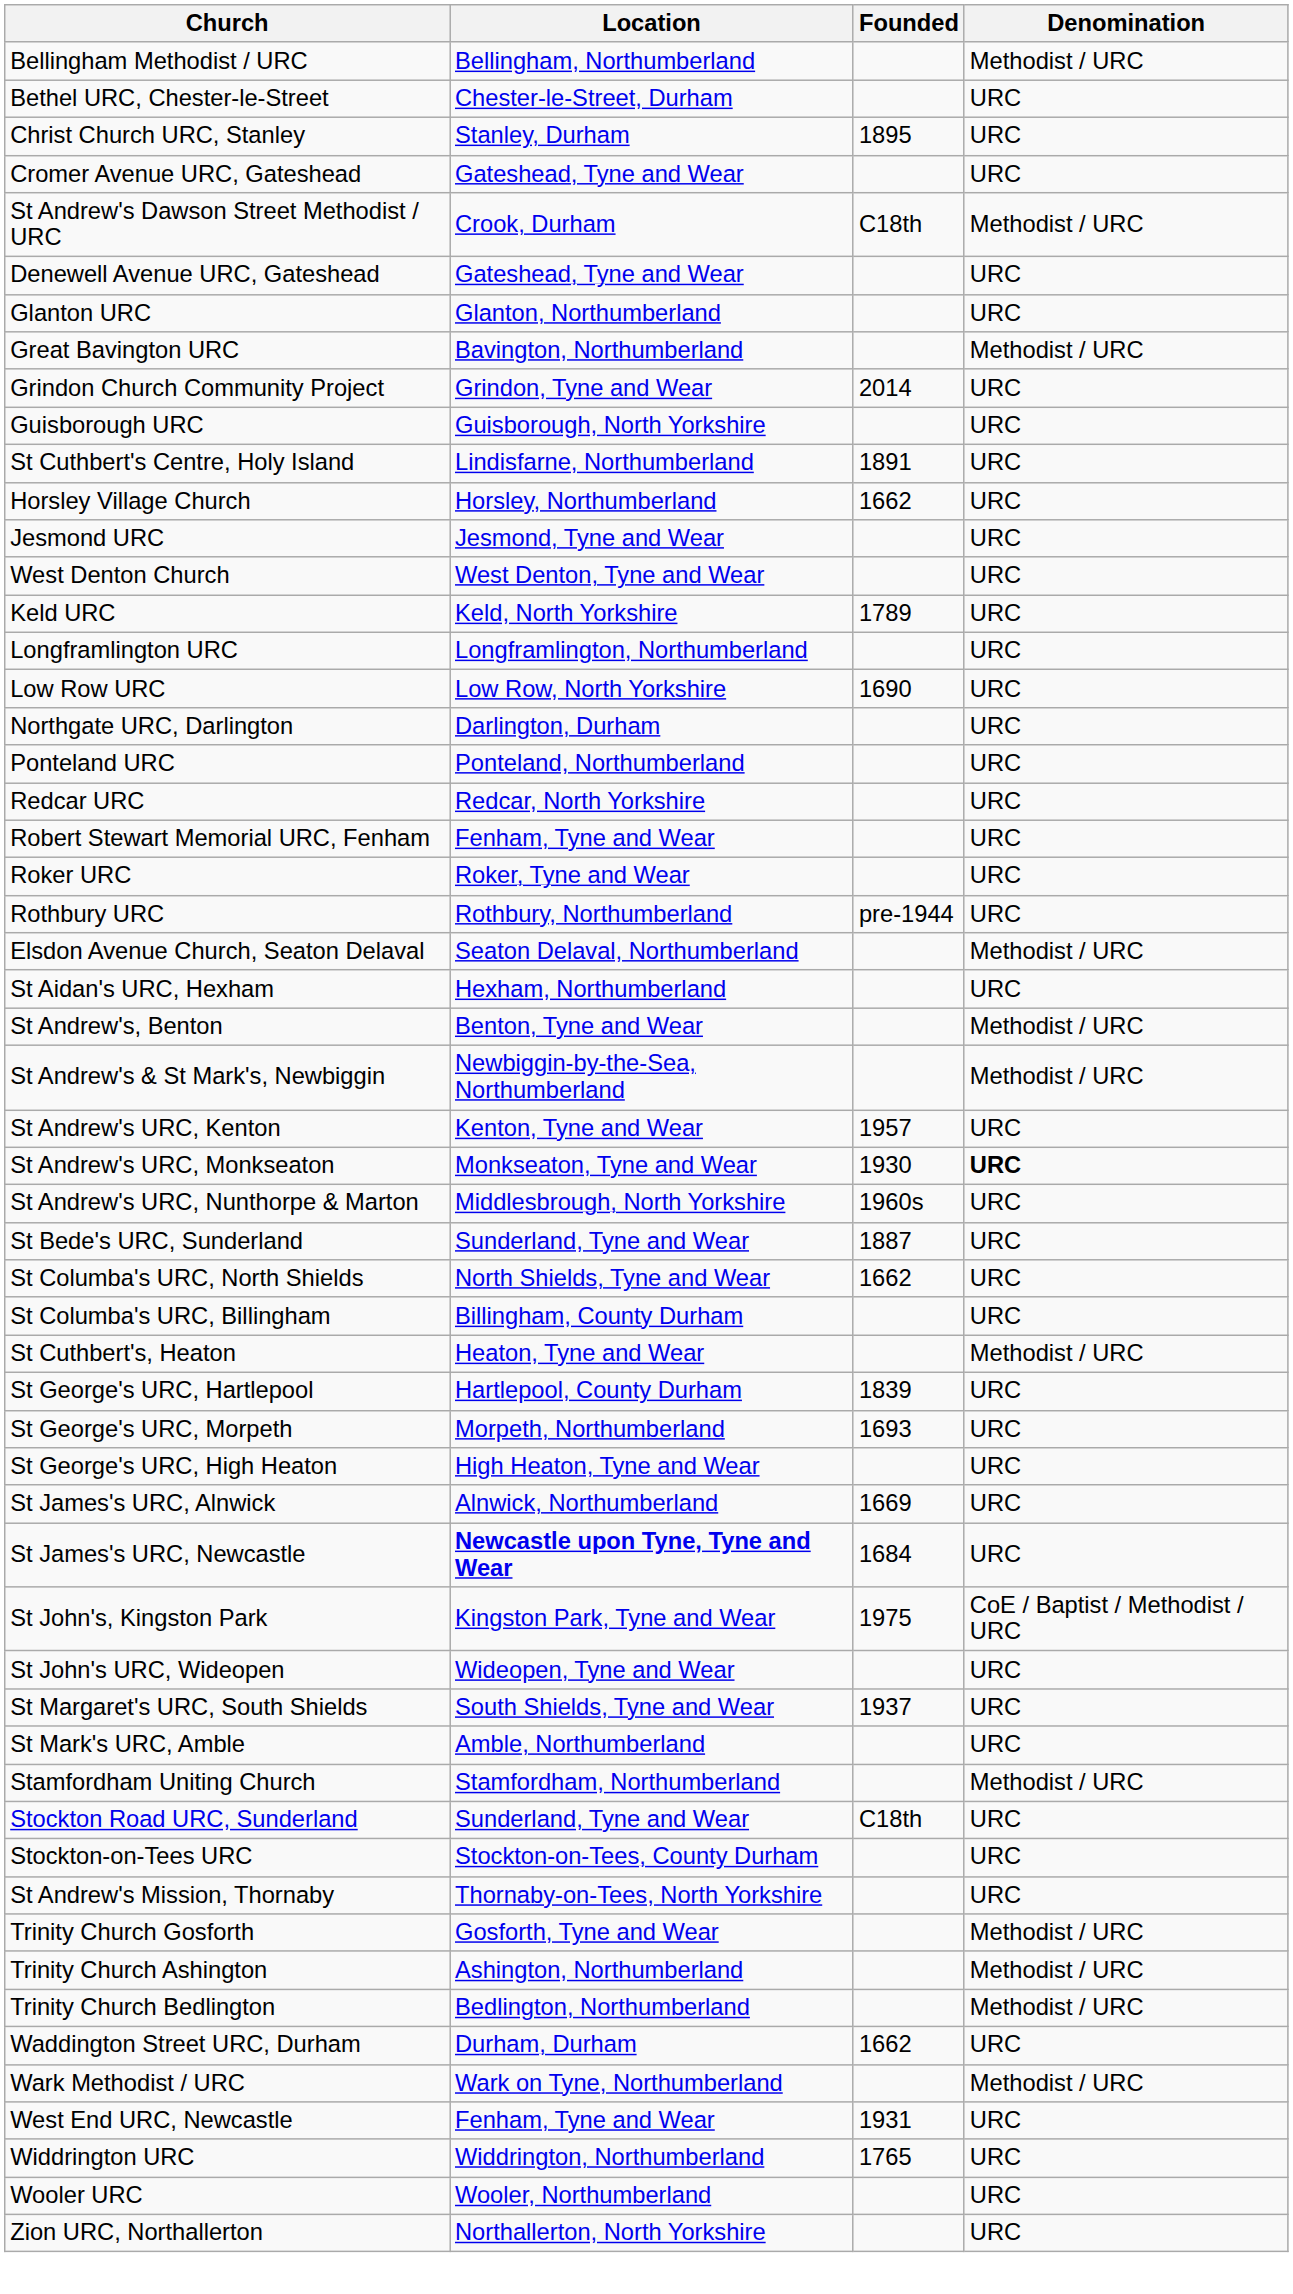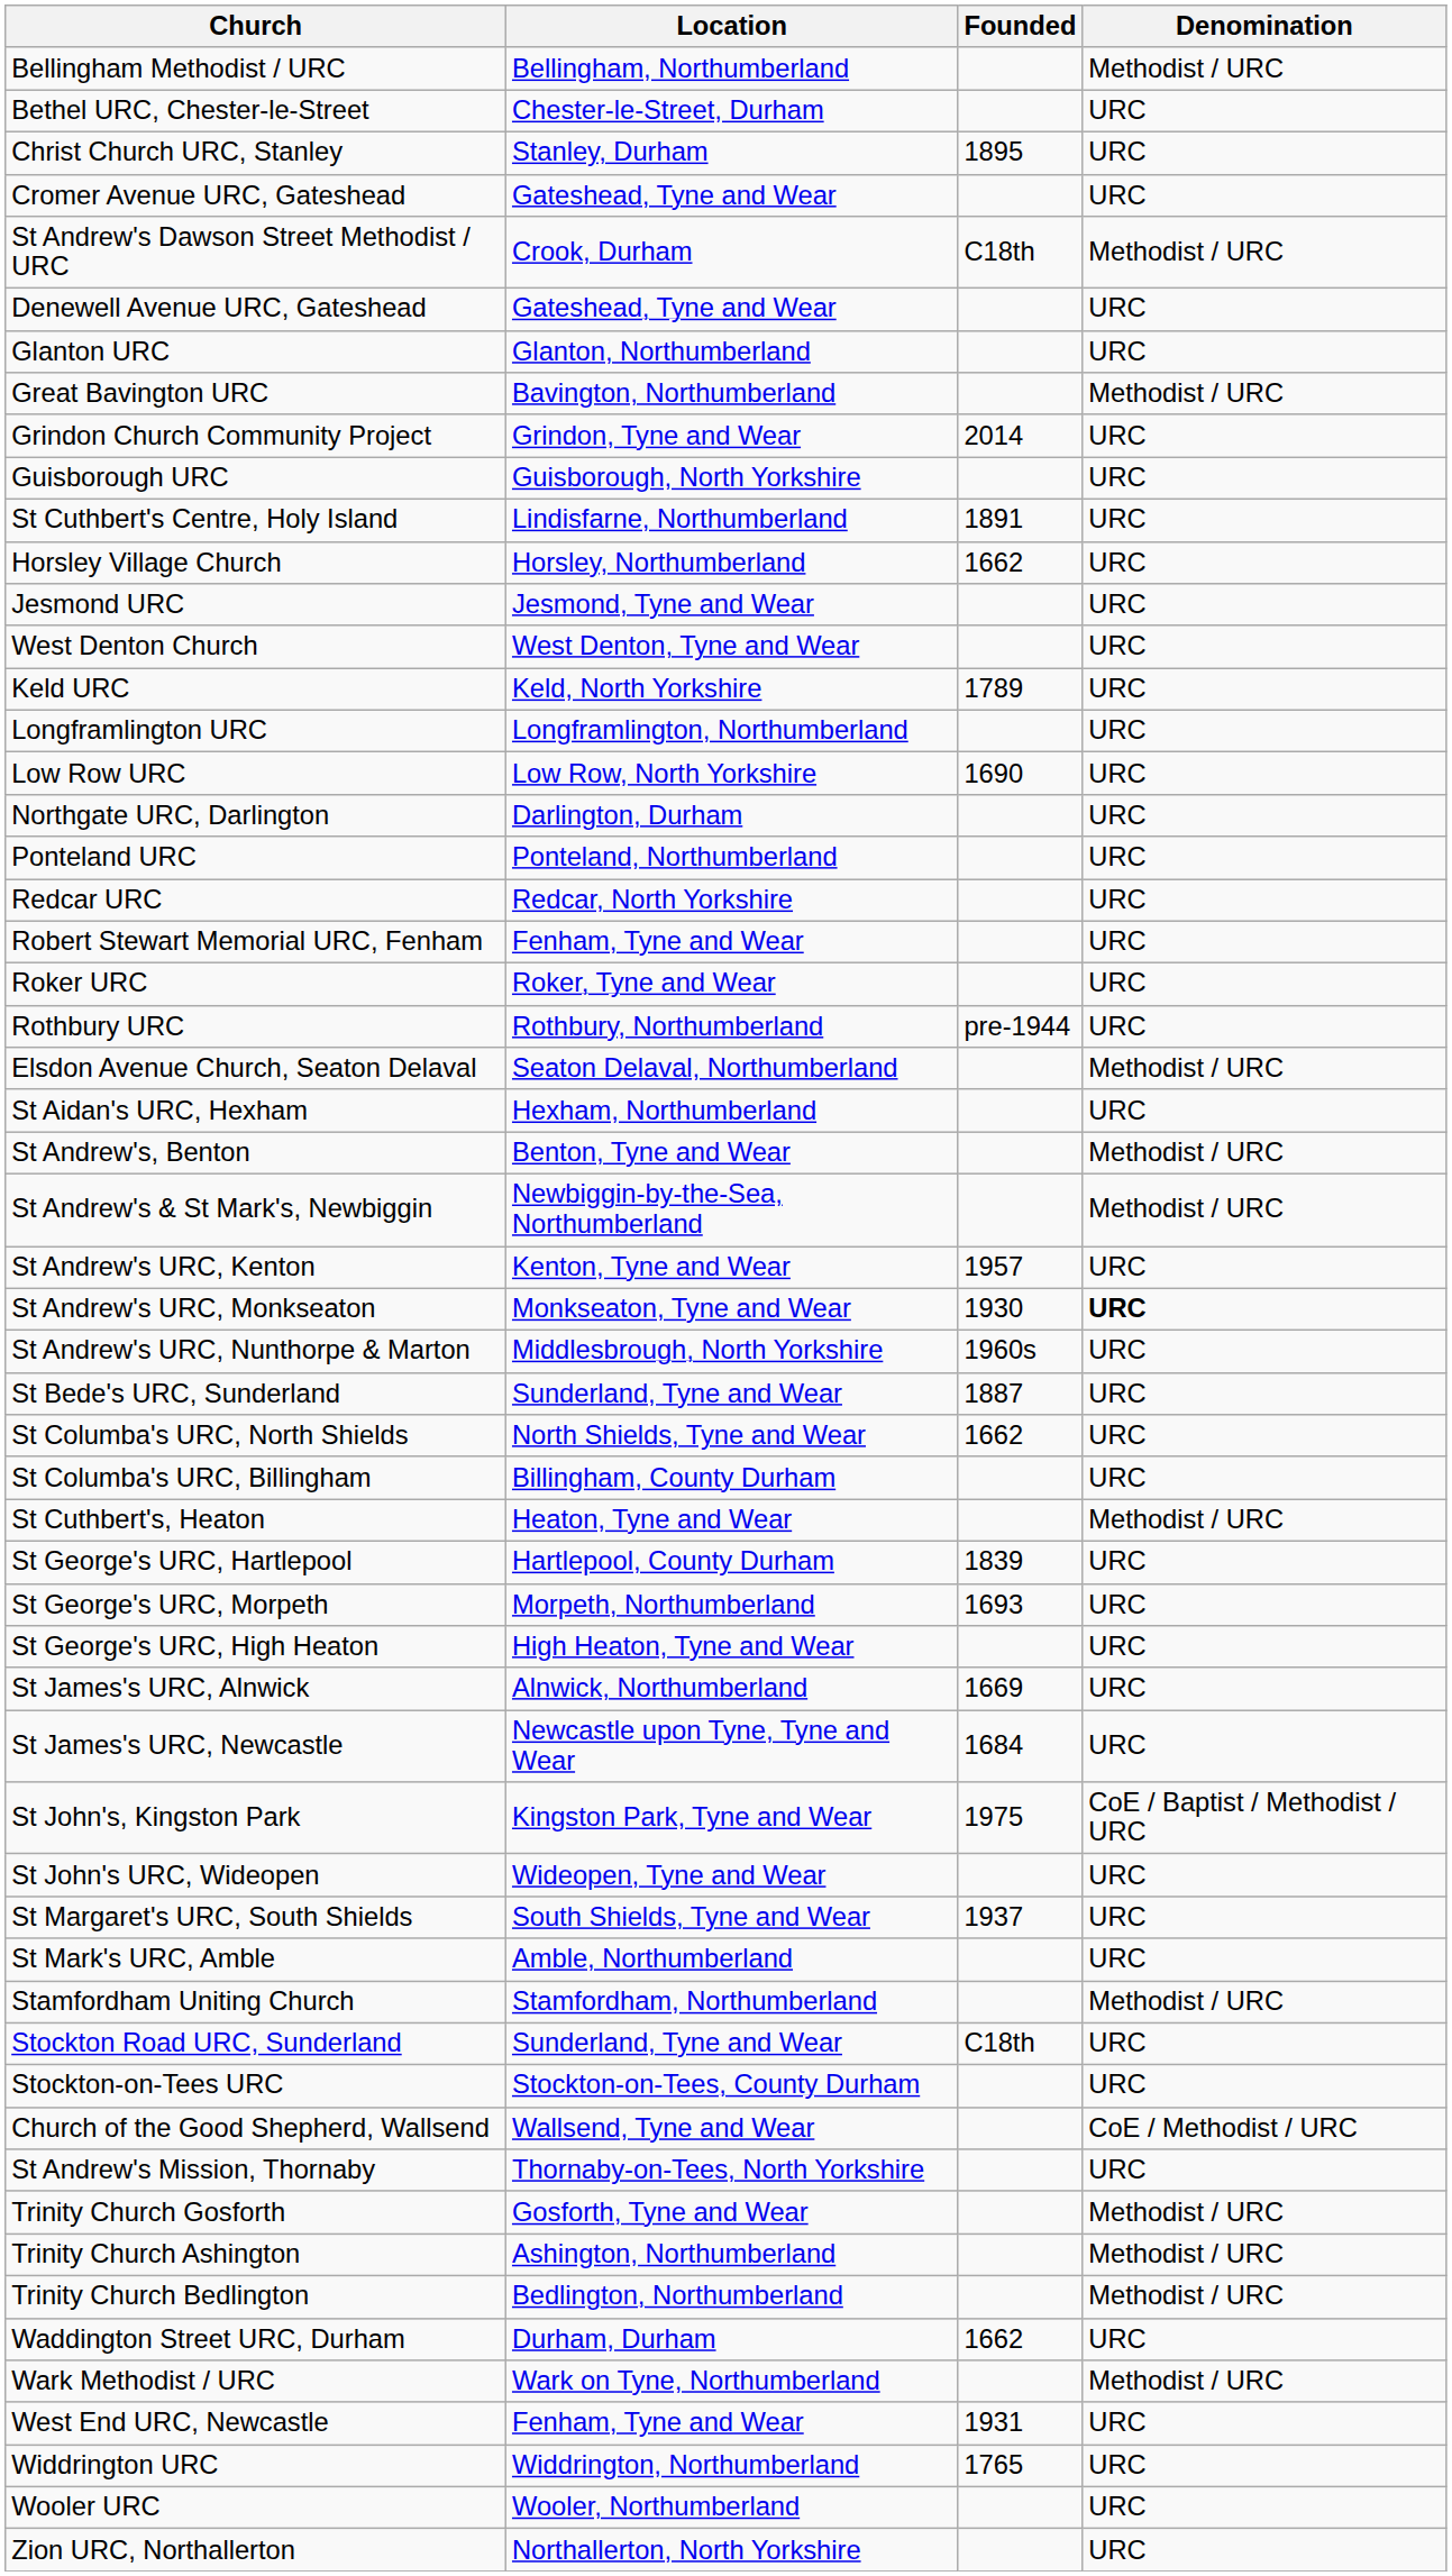 <table class="wikitable sortable">
 <tr>
 <th>Church</th>
 <th>Location</th>
 <th>Founded</th>
 <th>Denomination</th>
 </tr>
 <tr>
 <td>Bellingham Methodist / URC</td>
 <td><a href='#'>Bellingham, Northumberland</a></td>
 <td></td>
 <td>Methodist / URC</td>
 </tr>
 <tr>
 <td>Bethel URC, Chester-le-Street</td>
 <td><a href='#'>Chester-le-Street, Durham</a></td>
 <td></td>
 <td>URC</td>
 </tr>
 <tr>
 <td>Christ Church URC, Stanley</td>
 <td><a href='#'>Stanley, Durham</a></td>
 <td>1895</td>
 <td>URC</td>
 </tr>
 <tr>
 <td>Cromer Avenue URC, Gateshead</td>
 <td><a href='#'>Gateshead, Tyne and Wear</a></td>
 <td></td>
 <td>URC</td>
 </tr>
 <tr>
 <td>St Andrew's Dawson Street Methodist / URC</td>
 <td><a href='#'>Crook, Durham</a></td>
 <td>C18th</td>
 <td>Methodist / URC</td>
 </tr>
 <tr>
 <td>Denewell Avenue URC, Gateshead</td>
 <td><a href='#'>Gateshead, Tyne and Wear</a></td>
 <td></td>
 <td>URC</td>
 </tr>
 <tr>
 <td>Glanton URC</td>
 <td><a href='#'>Glanton, Northumberland</a></td>
 <td></td>
 <td>URC</td>
 </tr>
 <tr>
 <td>Great Bavington URC</td>
 <td><a href='#'>Bavington, Northumberland</a></td>
 <td></td>
 <td>Methodist / URC</td>
 </tr>
 <tr>
 <td>Grindon Church Community Project</td>
 <td><a href='#'>Grindon, Tyne and Wear</a></td>
 <td>2014</td>
 <td>URC</td>
 </tr>
 <tr>
 <td>Guisborough URC</td>
 <td><a href='#'>Guisborough, North Yorkshire</a></td>
 <td></td>
 <td>URC</td>
 </tr>
 <tr>
 <td>St Cuthbert's Centre, Holy Island</td>
 <td><a href='#'>Lindisfarne, Northumberland</a></td>
 <td>1891</td>
 <td>URC</td>
 </tr>
 <tr>
 <td>Horsley Village Church</td>
 <td><a href='#'>Horsley, Northumberland</a></td>
 <td>1662</td>
 <td>URC</td>
 </tr>
 <tr>
 <td>Jesmond URC</td>
 <td><a href='#'>Jesmond, Tyne and Wear</a></td>
 <td></td>
 <td>URC</td>
 </tr>
 <tr>
 <td>West Denton Church</td>
 <td><a href='#'>West Denton, Tyne and Wear</a></td>
 <td></td>
 <td>URC</td>
 </tr>
 <tr>
 <td>Keld URC</td>
 <td><a href='#'>Keld, North Yorkshire</a></td>
 <td>1789</td>
 <td>URC</td>
 </tr>
 <tr>
 <td>Longframlington URC</td>
 <td><a href='#'>Longframlington, Northumberland</a></td>
 <td></td>
 <td>URC</td>
 </tr>
 <tr>
 <td>Low Row URC</td>
 <td><a href='#'>Low Row, North Yorkshire</a></td>
 <td>1690</td>
 <td>URC</td>
 </tr>
 <tr>
 <td>Northgate URC, Darlington</td>
 <td><a href='#'>Darlington, Durham</a></td>
 <td></td>
 <td>URC</td>
 </tr>
 <tr>
 <td>Ponteland URC</td>
 <td><a href='#'>Ponteland, Northumberland</a></td>
 <td></td>
 <td>URC</td>
 </tr>
 <tr>
 <td>Redcar URC</td>
 <td><a href='#'>Redcar, North Yorkshire</a></td>
 <td></td>
 <td>URC</td>
 </tr>
 <tr>
 <td>Robert Stewart Memorial URC, Fenham</td>
 <td><a href='#'>Fenham, Tyne and Wear</a></td>
 <td></td>
 <td>URC</td>
 </tr>
 <tr>
 <td>Roker URC</td>
 <td><a href='#'>Roker, Tyne and Wear</a></td>
 <td></td>
 <td>URC</td>
 </tr>
 <tr>
 <td>Rothbury URC</td>
 <td><a href='#'>Rothbury, Northumberland</a></td>
 <td>pre-1944</td>
 <td>URC</td>
 </tr>
 <tr>
 <td>Elsdon Avenue Church, Seaton Delaval</td>
 <td><a href='#'>Seaton Delaval, Northumberland</a></td>
 <td></td>
 <td>Methodist / URC</td>
 </tr>
 <tr>
 <td>St Aidan's URC, Hexham</td>
 <td><a href='#'>Hexham, Northumberland</a></td>
 <td></td>
 <td>URC</td>
 </tr>
 <tr>
 <td>St Andrew's, Benton</td>
 <td><a href='#'>Benton, Tyne and Wear</a></td>
 <td></td>
 <td>Methodist / URC</td>
 </tr>
 <tr>
 <td>St Andrew's & St Mark's, Newbiggin</td>
 <td><a href='#'>Newbiggin-by-the-Sea, Northumberland</a></td>
 <td></td>
 <td>Methodist / URC</td>
 </tr>
 <tr>
 <td>St Andrew's URC, Kenton</td>
 <td><a href='#'>Kenton, Tyne and Wear</a></td>
 <td>1957</td>
 <td>URC</td>
 </tr>
 <tr>
 <td>St Andrew's URC, Monkseaton</td>
 <td><a href='#'>Monkseaton, Tyne and Wear</a></td>
 <td>1930</td>
 <td><strong>URC</strong></td>
 </tr>
 <tr>
 <td>St Andrew's URC, Nunthorpe & Marton</td>
 <td><a href='#'>Middlesbrough, North Yorkshire</a></td>
 <td>1960s</td>
 <td>URC</td>
 </tr>
 <tr>
 <td>St Bede's URC, Sunderland</td>
 <td><a href='#'>Sunderland, Tyne and Wear</a></td>
 <td>1887</td>
 <td>URC</td>
 </tr>
 <tr>
 <td>St Columba's URC, North Shields</td>
 <td><a href='#'>North Shields, Tyne and Wear</a></td>
 <td>1662</td>
 <td>URC</td>
 </tr>
 <tr>
 <td>St Columba's URC, Billingham</td>
 <td><a href='#'>Billingham, County Durham</a></td>
 <td></td>
 <td>URC</td>
 </tr>
 <tr>
 <td>St Cuthbert's, Heaton</td>
 <td><a href='#'>Heaton, Tyne and Wear</a></td>
 <td></td>
 <td>Methodist / URC</td>
 </tr>
 <tr>
 <td>St George's URC, Hartlepool</td>
 <td><a href='#'>Hartlepool, County Durham</a></td>
 <td>1839</td>
 <td>URC</td>
 </tr>
 <tr>
 <td>St George's URC, Morpeth</td>
 <td><a href='#'>Morpeth, Northumberland</a></td>
 <td>1693</td>
 <td>URC</td>
 </tr>
 <tr>
 <td>St George's URC, High Heaton</td>
 <td><a href='#'>High Heaton, Tyne and Wear</a></td>
 <td></td>
 <td>URC</td>
 </tr>
 <tr>
 <td>St James's URC, Alnwick</td>
 <td><a href='#'>Alnwick, Northumberland</a></td>
 <td>1669</td>
 <td>URC</td>
 </tr>
 <tr>
 <td>St James's URC, Newcastle</td>
-<td><strong><a href='#'>Newcastle upon Tyne, Tyne and Wear</a></strong></td>
+<td><a href='#'>Newcastle upon Tyne, Tyne and Wear</a></td>
 <td>1684</td>
 <td>URC</td>
 </tr>
 <tr>
 <td>St John's, Kingston Park</td>
 <td><a href='#'>Kingston Park, Tyne and Wear</a></td>
 <td>1975</td>
 <td>CoE / Baptist / Methodist / URC</td>
 </tr>
 <tr>
 <td>St John's URC, Wideopen</td>
 <td><a href='#'>Wideopen, Tyne and Wear</a></td>
 <td></td>
 <td>URC</td>
 </tr>
 <tr>
 <td>St Margaret's URC, South Shields</td>
 <td><a href='#'>South Shields, Tyne and Wear</a></td>
 <td>1937</td>
 <td>URC</td>
 </tr>
 <tr>
 <td>St Mark's URC, Amble</td>
 <td><a href='#'>Amble, Northumberland</a></td>
 <td></td>
 <td>URC</td>
 </tr>
 <tr>
 <td>Stamfordham Uniting Church</td>
 <td><a href='#'>Stamfordham, Northumberland</a></td>
 <td></td>
 <td>Methodist / URC</td>
 </tr>
 <tr>
 <td><a href='#'>Stockton Road URC, Sunderland</a></td>
 <td><a href='#'>Sunderland, Tyne and Wear</a></td>
 <td>C18th</td>
 <td>URC</td>
 </tr>
 <tr>
 <td>Stockton-on-Tees URC</td>
 <td><a href='#'>Stockton-on-Tees, County Durham</a></td>
 <td></td>
 <td>URC</td>
+</tr>
+<tr>
+<td>Church of the Good Shepherd, Wallsend</td>
+<td><a href='#'>Wallsend, Tyne and Wear</a></td>
+<td></td>
+<td>CoE / Methodist / URC</td>
 </tr>
 <tr>
 <td>St Andrew's Mission, Thornaby</td>
 <td><a href='#'>Thornaby-on-Tees, North Yorkshire</a></td>
 <td></td>
 <td>URC</td>
 </tr>
 <tr>
 <td>Trinity Church Gosforth</td>
 <td><a href='#'>Gosforth, Tyne and Wear</a></td>
 <td></td>
 <td>Methodist / URC</td>
 </tr>
 <tr>
 <td>Trinity Church Ashington</td>
 <td><a href='#'>Ashington, Northumberland</a></td>
 <td></td>
 <td>Methodist / URC</td>
 </tr>
 <tr>
 <td>Trinity Church Bedlington</td>
 <td><a href='#'>Bedlington, Northumberland</a></td>
 <td></td>
 <td>Methodist / URC</td>
 </tr>
 <tr>
 <td>Waddington Street URC, Durham</td>
 <td><a href='#'>Durham, Durham</a></td>
 <td>1662</td>
 <td>URC</td>
 </tr>
 <tr>
 <td>Wark Methodist / URC</td>
 <td><a href='#'>Wark on Tyne, Northumberland</a></td>
 <td></td>
 <td>Methodist / URC</td>
 </tr>
 <tr>
 <td>West End URC, Newcastle</td>
 <td><a href='#'>Fenham, Tyne and Wear</a></td>
 <td>1931</td>
 <td>URC</td>
 </tr>
 <tr>
 <td>Widdrington URC</td>
 <td><a href='#'>Widdrington, Northumberland</a></td>
 <td>1765</td>
 <td>URC</td>
 </tr>
 <tr>
 <td>Wooler URC</td>
 <td><a href='#'>Wooler, Northumberland</a></td>
 <td></td>
 <td>URC</td>
 </tr>
 <tr>
 <td>Zion URC, Northallerton</td>
 <td><a href='#'>Northallerton, North Yorkshire</a></td>
 <td></td>
 <td>URC</td>
 </tr>
 </table>
